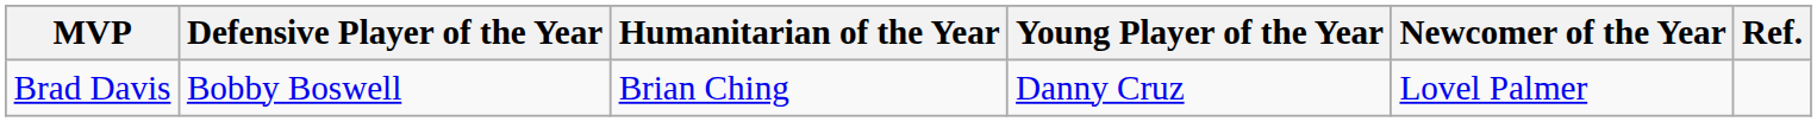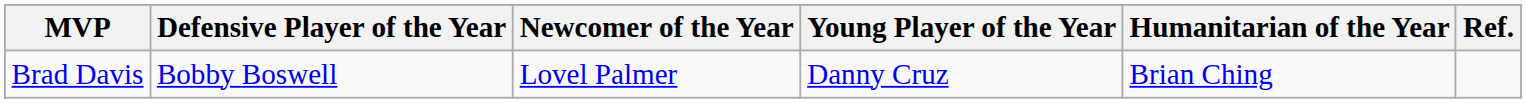 <table class="wikitable">
 <tr>
 <th>MVP</th>
 <th>Defensive Player of the Year</th>
+<th>Newcomer of the Year</th>
+<th>Young Player of the Year</th>
 <th><strong>Humanitarian of the Year</strong></th>
-<th>Young Player of the Year</th>
-<th>Newcomer of the Year</th>
 <th>Ref.</th>
 </tr>
 <tr>
 <td> <a href='#'>Brad Davis</a></td>
 <td> <a href='#'>Bobby Boswell</a></td>
+<td> <a href='#'>Lovel Palmer</a></td>
+<td> <a href='#'>Danny Cruz</a></td>
 <td> <a href='#'>Brian Ching</a></td>
-<td> <a href='#'>Danny Cruz</a></td>
-<td> <a href='#'>Lovel Palmer</a></td>
 <td></td>
 </tr>
 </table>
